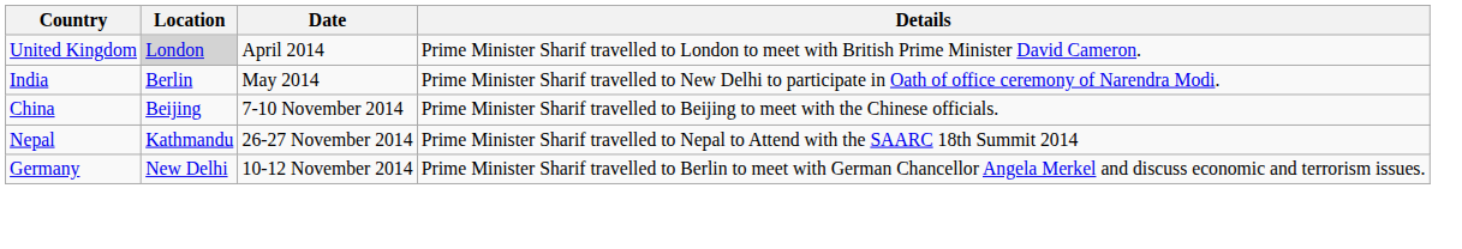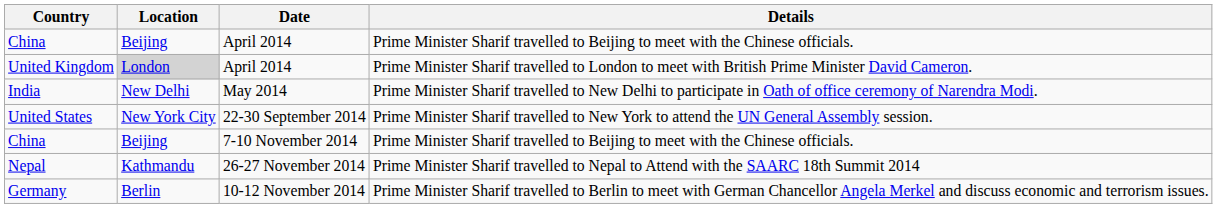 <table class="wikitable sortable">
 <tr>
 <th>Country</th>
 <th>Location</th>
 <th>Date</th>
 <th>Details</th>
+</tr>
+<tr>
+<td> <a href='#'>China</a></td>
+<td><a href='#'>Beijing</a></td>
+<td>April 2014</td>
+<td>Prime Minister Sharif travelled to Beijing to meet with the Chinese officials.</td>
 </tr>
 <tr>
 <td> <a href='#'>United Kingdom</a></td>
 <td style="background: lightgrey;"><a href='#'>London</a></td>
 <td>April 2014</td>
 <td>Prime Minister Sharif travelled to London to meet with British Prime Minister <a href='#'>David Cameron</a>.</td>
 </tr>
 <tr>
 <td> <a href='#'>India</a></td>
-<td><a href='#'>Berlin</a></td>
+<td><a href='#'>New Delhi</a></td>
 <td>May 2014</td>
 <td>Prime Minister Sharif travelled to New Delhi to participate in <a href='#'>Oath of office ceremony of Narendra Modi</a>.</td>
+</tr>
+<tr>
+<td> <a href='#'>United States</a></td>
+<td><a href='#'>New York City</a></td>
+<td>22-30 September 2014</td>
+<td>Prime Minister Sharif travelled to New York to attend the <a href='#'>UN General Assembly</a> session.</td>
 </tr>
 <tr>
 <td> <a href='#'>China</a></td>
 <td><a href='#'>Beijing</a></td>
 <td>7-10 November 2014</td>
 <td>Prime Minister Sharif travelled to Beijing to meet with the Chinese officials.</td>
 </tr>
 <tr>
 <td> <a href='#'>Nepal</a></td>
 <td><a href='#'>Kathmandu</a></td>
 <td>26-27 November 2014</td>
 <td>Prime Minister Sharif travelled to Nepal to Attend with the <a href='#'>SAARC</a> 18th Summit 2014</td>
 </tr>
 <tr>
 <td> <a href='#'>Germany</a></td>
-<td><a href='#'>New Delhi</a></td>
+<td><a href='#'>Berlin</a></td>
 <td>10-12 November 2014</td>
 <td>Prime Minister Sharif travelled to Berlin to meet with German Chancellor <a href='#'>Angela Merkel</a> and discuss economic and terrorism issues.</td>
 </tr>
 </table>
